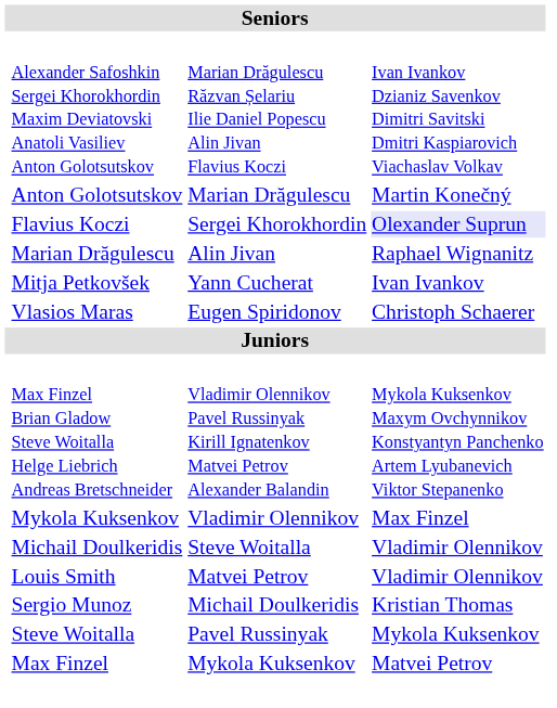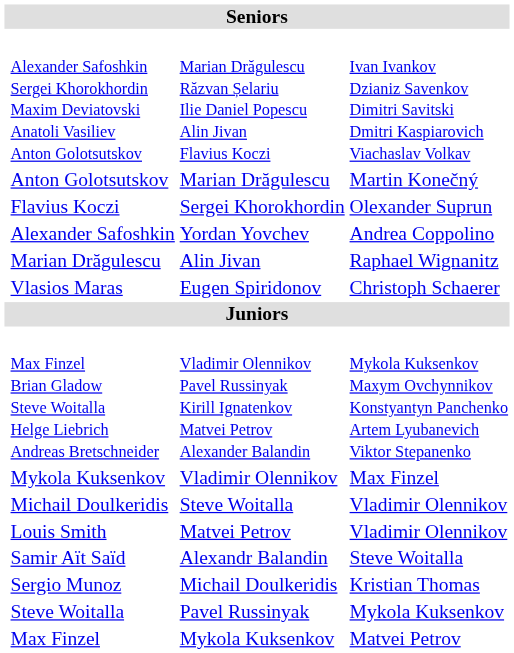 <table>
 <tr bgcolor="DFDFDF">
 <td colspan="4" align="center"><strong>Seniors</strong></td>
 </tr>
 <tr>
 <th scope=row style="text-align:left"><br></th>
 <td><br><small><a href='#'>Alexander Safoshkin</a><br><a href='#'>Sergei Khorokhordin</a><br><a href='#'>Maxim Deviatovski</a><br><a href='#'>Anatoli Vasiliev</a><br><a href='#'>Anton Golotsutskov</a></small></td>
 <td><br><small><a href='#'>Marian Drăgulescu</a><br><a href='#'>Răzvan Șelariu</a><br><a href='#'>Ilie Daniel Popescu</a><br><a href='#'>Alin Jivan</a><br><a href='#'>Flavius Koczi</a></small></td>
 <td><br><small><a href='#'>Ivan Ivankov</a><br><a href='#'>Dzianiz Savenkov</a><br><a href='#'>Dimitri Savitski</a><br><a href='#'>Dmitri Kaspiarovich</a><br><a href='#'>Viachaslav Volkav</a></small></td>
 </tr>
 <tr>
 <th scope=row style="text-align:left"><br></th>
 <td> <a href='#'>Anton Golotsutskov</a></td>
 <td> <a href='#'>Marian Drăgulescu</a></td>
 <td> <a href='#'>Martin Konečný</a></td>
 </tr>
 <tr>
 <th scope=row style="text-align:left"><br></th>
 <td> <a href='#'>Flavius Koczi</a></td>
 <td> <a href='#'>Sergei Khorokhordin</a></td>
-<td style="background: lavender;"> <a href='#'>Olexander Suprun</a></td>
+<td> <a href='#'>Olexander Suprun</a></td>
+</tr>
+<tr>
+<th scope=row style="text-align:left"><br></th>
+<td> <a href='#'>Alexander Safoshkin</a></td>
+<td> <a href='#'>Yordan Yovchev</a></td>
+<td> <a href='#'>Andrea Coppolino</a></td>
 </tr>
 <tr>
 <th scope=row style="text-align:left"><br></th>
 <td> <a href='#'>Marian Drăgulescu</a></td>
 <td> <a href='#'>Alin Jivan</a></td>
 <td> <a href='#'>Raphael Wignanitz</a></td>
-</tr>
-<tr>
-<th scope=row style="text-align:left"><br></th>
-<td> <a href='#'>Mitja Petkovšek</a></td>
-<td> <a href='#'>Yann Cucherat</a></td>
-<td> <a href='#'>Ivan Ivankov</a></td>
 </tr>
 <tr>
 <th scope=row style="text-align:left"><br></th>
 <td> <a href='#'>Vlasios Maras</a></td>
 <td> <a href='#'>Eugen Spiridonov</a></td>
 <td> <a href='#'>Christoph Schaerer</a></td>
 </tr>
 <tr bgcolor="DFDFDF">
 <td colspan="4" align="center"><strong>Juniors</strong></td>
 </tr>
 <tr>
 <th scope=row style="text-align:left"><br></th>
 <td><br><small><a href='#'>Max Finzel</a><br><a href='#'>Brian Gladow</a><br><a href='#'>Steve Woitalla</a><br><a href='#'>Helge Liebrich</a><br><a href='#'>Andreas Bretschneider</a></small></td>
 <td><br><small><a href='#'>Vladimir Olennikov</a><br><a href='#'>Pavel Russinyak</a><br><a href='#'>Kirill Ignatenkov</a><br><a href='#'>Matvei Petrov</a><br><a href='#'>Alexander Balandin</a></small></td>
 <td><br><small><a href='#'>Mykola Kuksenkov</a><br><a href='#'>Maxym Ovchynnikov</a><br><a href='#'>Konstyantyn Panchenko</a><br><a href='#'>Artem Lyubanevich</a><br><a href='#'>Viktor Stepanenko</a></small></td>
 </tr>
 <tr>
 <th scope=row style="text-align:left"><br></th>
 <td> <a href='#'>Mykola Kuksenkov</a></td>
 <td> <a href='#'>Vladimir Olennikov</a></td>
 <td> <a href='#'>Max Finzel</a></td>
 </tr>
 <tr>
 <th scope=row style="text-align:left"><br></th>
 <td> <a href='#'>Michail Doulkeridis</a></td>
 <td> <a href='#'>Steve Woitalla</a></td>
 <td> <a href='#'>Vladimir Olennikov</a></td>
 </tr>
 <tr>
 <th scope=row style="text-align:left"><br></th>
 <td> <a href='#'>Louis Smith</a></td>
 <td> <a href='#'>Matvei Petrov</a></td>
 <td> <a href='#'>Vladimir Olennikov</a></td>
 </tr>
 <tr>
 <th scope=row style="text-align:left"><br></th>
+<td> <a href='#'>Samir Aït Saïd</a></td>
+<td> <a href='#'>Alexandr Balandin</a></td>
+<td> <a href='#'>Steve Woitalla</a></td>
+</tr>
+<tr>
+<th scope=row style="text-align:left"><br></th>
 <td> <a href='#'>Sergio Munoz</a></td>
 <td> <a href='#'>Michail Doulkeridis</a></td>
 <td> <a href='#'>Kristian Thomas</a></td>
 </tr>
 <tr>
 <th scope=row style="text-align:left"><br></th>
 <td> <a href='#'>Steve Woitalla</a></td>
 <td> <a href='#'>Pavel Russinyak</a></td>
 <td> <a href='#'>Mykola Kuksenkov</a></td>
 </tr>
 <tr>
 <th scope=row style="text-align:left"><br></th>
 <td> <a href='#'>Max Finzel</a></td>
 <td> <a href='#'>Mykola Kuksenkov</a></td>
 <td> <a href='#'>Matvei Petrov</a></td>
 </tr>
 </table>
